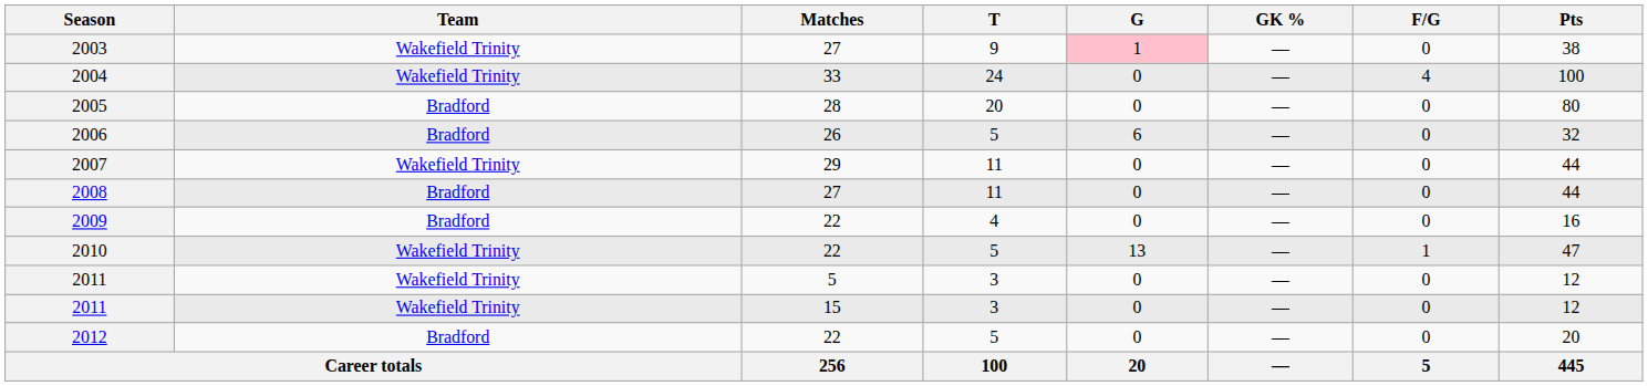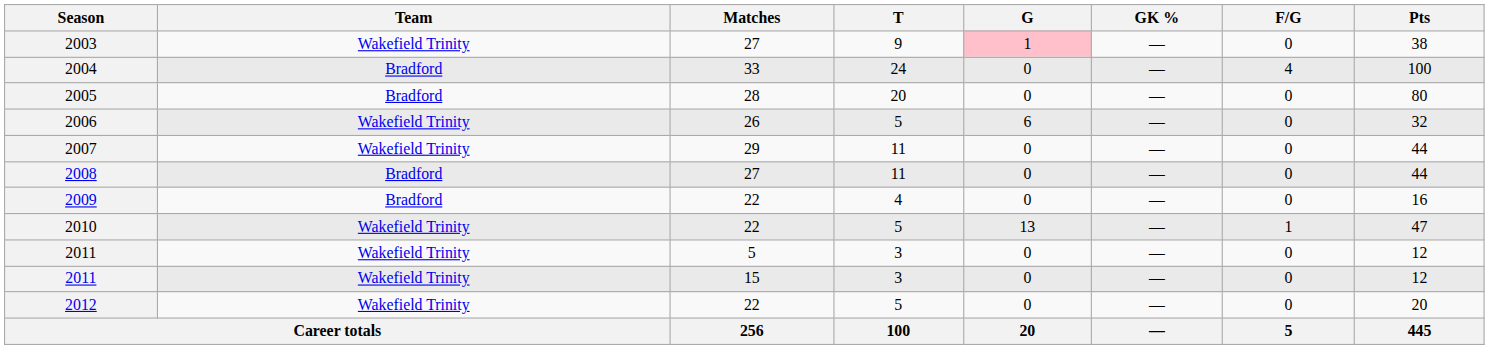 <table class="wikitable sortable"  style="font-size:90%; text-align:center; width:85%;">
 <tr>
 <th width=2%>Season</th>
 <th width=8%>Team</th>
 <th width=2%>Matches</th>
 <th width=2%>T</th>
 <th width=2%>G</th>
 <th width=2%>GK %</th>
 <th width=2%>F/G</th>
 <th width=2%>Pts</th>
 </tr>
 <tr>
 <th scope="row" style="text-align:center; font-weight:normal">2003</th>
 <td style="text-align:center;"> <a href='#'>Wakefield Trinity</a></td>
 <td>27</td>
 <td>9</td>
 <td style="background: pink;">1</td>
 <td>—</td>
 <td>0</td>
 <td>38</td>
 </tr>
 <tr style="background-color: #EAEAEA">
 <th scope="row" style="text-align:center; font-weight:normal">2004</th>
-<td style="text-align:center;"> <a href='#'>Wakefield Trinity</a></td>
+<td style="text-align:center;"> <a href='#'>Bradford</a></td>
 <td>33</td>
 <td>24</td>
 <td>0</td>
 <td>—</td>
 <td>4</td>
 <td>100</td>
 </tr>
 <tr>
 <th scope="row" style="text-align:center; font-weight:normal">2005</th>
 <td style="text-align:center;"> <a href='#'>Bradford</a></td>
 <td>28</td>
 <td>20</td>
 <td>0</td>
 <td>—</td>
 <td>0</td>
 <td>80</td>
 </tr>
 <tr style="background-color: #EAEAEA">
 <th scope="row" style="text-align:center; font-weight:normal">2006</th>
-<td style="text-align:center;"> <a href='#'>Bradford</a></td>
+<td style="text-align:center;"> <a href='#'>Wakefield Trinity</a></td>
 <td>26</td>
 <td>5</td>
 <td>6</td>
 <td>—</td>
 <td>0</td>
 <td>32</td>
 </tr>
 <tr>
 <th scope="row" style="text-align:center; font-weight:normal">2007</th>
 <td style="text-align:center;"> <a href='#'>Wakefield Trinity</a></td>
 <td>29</td>
 <td>11</td>
 <td>0</td>
 <td>—</td>
 <td>0</td>
 <td>44</td>
 </tr>
 <tr style="background-color: #EAEAEA">
 <th scope="row" style="text-align:center; font-weight:normal"><a href='#'>2008</a></th>
 <td style="text-align:center;"> <a href='#'>Bradford</a></td>
 <td>27</td>
 <td>11</td>
 <td>0</td>
 <td>—</td>
 <td>0</td>
 <td>44</td>
 </tr>
 <tr>
 <th scope="row" style="text-align:center; font-weight:normal"><a href='#'>2009</a></th>
 <td style="text-align:center;"> <a href='#'>Bradford</a></td>
 <td>22</td>
 <td>4</td>
 <td>0</td>
 <td>—</td>
 <td>0</td>
 <td>16</td>
 </tr>
 <tr style="background-color: #EAEAEA">
 <th scope="row" style="text-align:center; font-weight:normal">2010</th>
 <td style="text-align:center;"> <a href='#'>Wakefield Trinity</a></td>
 <td>22</td>
 <td>5</td>
 <td>13</td>
 <td>—</td>
 <td>1</td>
 <td>47</td>
 </tr>
 <tr>
 <th scope="row" style="text-align:center; font-weight:normal">2011</th>
 <td style="text-align:center;"> <a href='#'>Wakefield Trinity</a></td>
 <td>5</td>
 <td>3</td>
 <td>0</td>
 <td>—</td>
 <td>0</td>
 <td>12</td>
 </tr>
 <tr style="background-color: #EAEAEA">
 <th scope="row" style="text-align:center; font-weight:normal"><a href='#'>2011</a></th>
 <td style="text-align:center;"> <a href='#'>Wakefield Trinity</a></td>
 <td>15</td>
 <td>3</td>
 <td>0</td>
 <td>—</td>
 <td>0</td>
 <td>12</td>
 </tr>
 <tr>
 <th scope="row" style="text-align:center; font-weight:normal"><a href='#'>2012</a></th>
-<td style="text-align:center;"> <a href='#'>Bradford</a></td>
+<td style="text-align:center;"> <a href='#'>Wakefield Trinity</a></td>
 <td>22</td>
 <td>5</td>
 <td>0</td>
 <td>—</td>
 <td>0</td>
 <td>20</td>
 </tr>
 <tr class="sortbottom">
 <th colspan=2>Career totals</th>
 <th>256</th>
 <th>100</th>
 <th>20</th>
 <th>—</th>
 <th>5</th>
 <th>445</th>
 </tr>
 </table>
